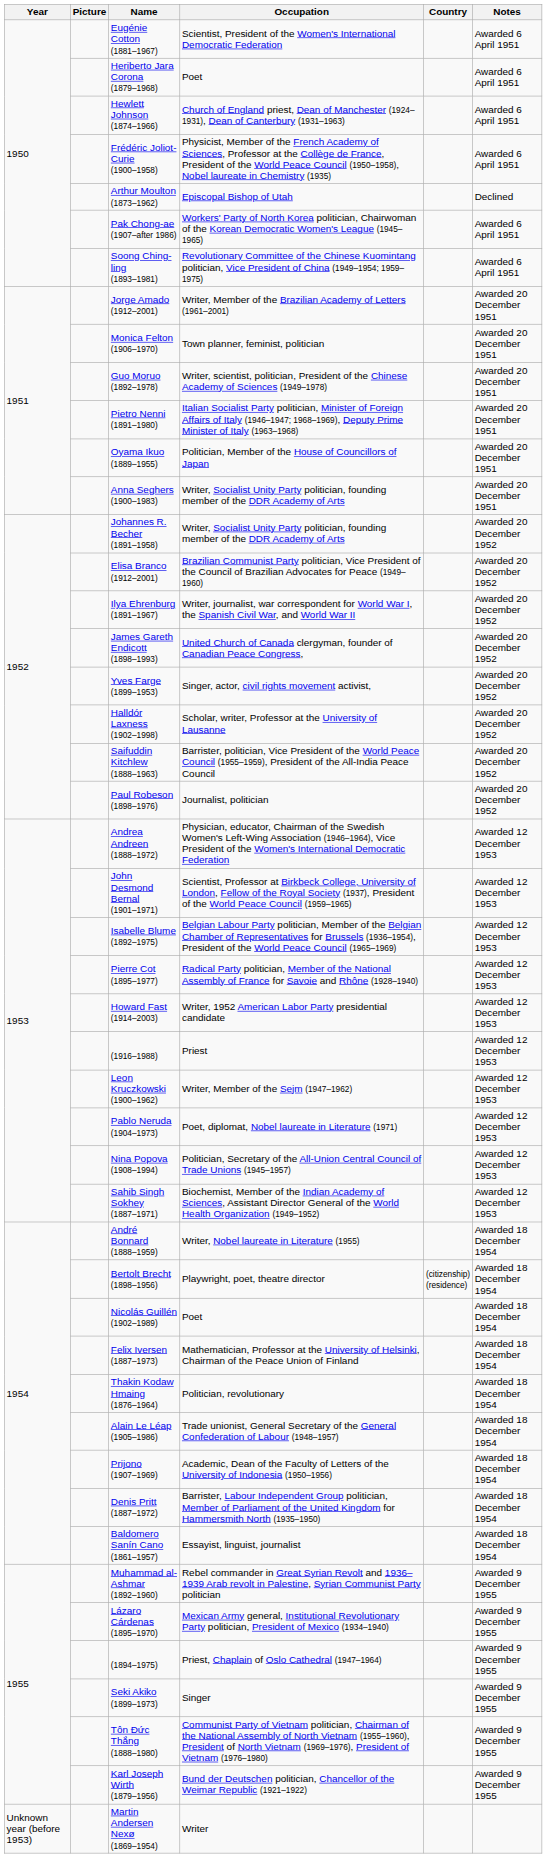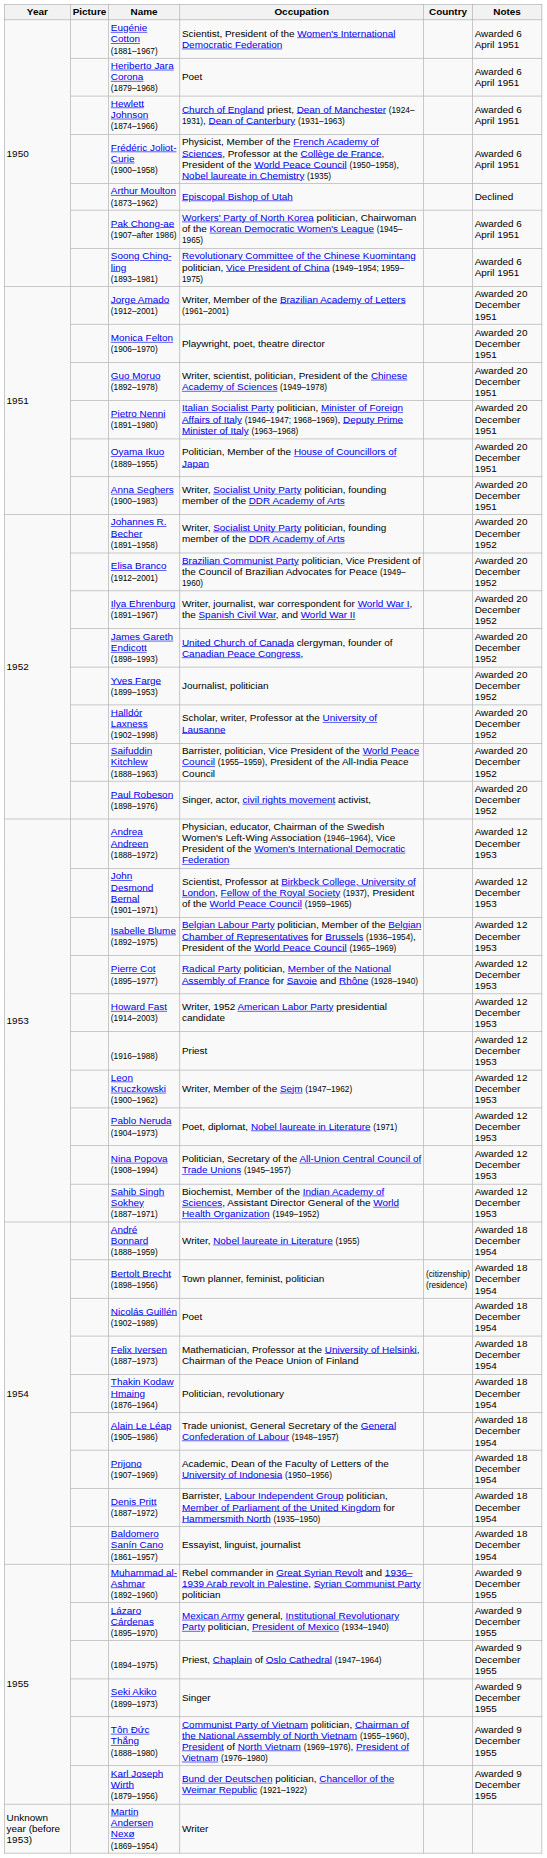 <table class="wikitable sortable">
 <tr>
 <th>Year</th>
 <th>Picture</th>
 <th>Name</th>
 <th>Occupation</th>
 <th>Country</th>
 <th>Notes</th>
 </tr>
 <tr>
 <td rowspan="7">1950</td>
 <td></td>
 <td><a href='#'>Eugénie Cotton</a><br><small>(1881–1967)</small></td>
 <td>Scientist, President of the <a href='#'>Women's International Democratic Federation</a></td>
 <td></td>
 <td>Awarded 6 April 1951</td>
 </tr>
 <tr>
 <td></td>
 <td><a href='#'>Heriberto Jara Corona</a><br><small>(1879–1968)</small></td>
 <td>Poet</td>
 <td></td>
 <td>Awarded 6 April 1951</td>
 </tr>
 <tr>
 <td></td>
 <td><a href='#'>Hewlett Johnson</a><br><small>(1874–1966)</small></td>
 <td><a href='#'>Church of England</a> priest, <a href='#'>Dean of Manchester</a> <small>(1924–1931)</small>, <a href='#'>Dean of Canterbury</a> <small>(1931–1963)</small></td>
 <td></td>
 <td>Awarded 6 April 1951</td>
 </tr>
 <tr>
 <td></td>
 <td><a href='#'>Frédéric Joliot-Curie</a><br><small>(1900–1958)</small></td>
 <td>Physicist, Member of the <a href='#'>French Academy of Sciences</a>, Professor at the <a href='#'>Collège de France</a>, President of the <a href='#'>World Peace Council</a> <small>(1950–1958)</small>, <a href='#'>Nobel laureate in Chemistry</a> <small>(1935)</small></td>
 <td></td>
 <td>Awarded 6 April 1951</td>
 </tr>
 <tr>
 <td></td>
 <td><a href='#'>Arthur Moulton</a><br><small>(1873–1962)</small></td>
 <td><a href='#'>Episcopal Bishop of Utah</a></td>
 <td></td>
 <td>Declined</td>
 </tr>
 <tr>
 <td></td>
 <td><a href='#'>Pak Chong-ae</a><br><small>(1907–after 1986)</small></td>
 <td><a href='#'>Workers' Party of North Korea</a> politician, Chairwoman of the <a href='#'>Korean Democratic Women's League</a> <small>(1945–1965)</small></td>
 <td></td>
 <td>Awarded 6 April 1951</td>
 </tr>
 <tr>
 <td></td>
 <td><a href='#'>Soong Ching-ling</a><br><small>(1893–1981)</small></td>
 <td><a href='#'>Revolutionary Committee of the Chinese Kuomintang</a> politician, <a href='#'>Vice President of China</a> <small>(1949–1954; 1959–1975)</small></td>
 <td></td>
 <td>Awarded 6 April 1951</td>
 </tr>
 <tr>
 <td rowspan="6">1951</td>
 <td></td>
 <td><a href='#'>Jorge Amado</a><br><small>(1912–2001)</small></td>
 <td>Writer, Member of the <a href='#'>Brazilian Academy of Letters</a> <small>(1961–2001)</small></td>
 <td></td>
 <td>Awarded 20 December 1951</td>
 </tr>
 <tr>
 <td></td>
 <td><a href='#'>Monica Felton</a><br><small>(1906–1970)</small></td>
-<td>Town planner, feminist, politician</td>
+<td>Playwright, poet, theatre director</td>
 <td></td>
 <td>Awarded 20 December 1951</td>
 </tr>
 <tr>
 <td></td>
 <td><a href='#'>Guo Moruo</a><br><small>(1892–1978)</small></td>
 <td>Writer, scientist, politician, President of the <a href='#'>Chinese Academy of Sciences</a> <small>(1949–1978)</small></td>
 <td></td>
 <td>Awarded 20 December 1951</td>
 </tr>
 <tr>
 <td></td>
 <td><a href='#'>Pietro Nenni</a><br><small>(1891–1980)</small></td>
 <td><a href='#'>Italian Socialist Party</a> politician, <a href='#'>Minister of Foreign Affairs of Italy</a> <small>(1946–1947; 1968–1969)</small>, <a href='#'>Deputy Prime Minister of Italy</a> <small>(1963–1968)</small></td>
 <td></td>
 <td>Awarded 20 December 1951</td>
 </tr>
 <tr>
 <td></td>
 <td><a href='#'>Oyama Ikuo</a><br><small>(1889–1955)</small></td>
 <td>Politician, Member of the <a href='#'>House of Councillors of Japan</a></td>
 <td></td>
 <td>Awarded 20 December 1951</td>
 </tr>
 <tr>
 <td></td>
 <td><a href='#'>Anna Seghers</a><br><small>(1900–1983)</small></td>
 <td>Writer, <a href='#'>Socialist Unity Party</a> politician, founding member of the <a href='#'>DDR Academy of Arts</a></td>
 <td></td>
 <td>Awarded 20 December 1951</td>
 </tr>
 <tr>
 <td rowspan="8">1952</td>
 <td></td>
 <td><a href='#'>Johannes R. Becher</a><br><small>(1891–1958)</small></td>
 <td>Writer, <a href='#'>Socialist Unity Party</a> politician, founding member of the <a href='#'>DDR Academy of Arts</a></td>
 <td></td>
 <td>Awarded 20 December 1952</td>
 </tr>
 <tr>
 <td></td>
 <td><a href='#'>Elisa Branco</a><br><small>(1912–2001)</small></td>
 <td><a href='#'>Brazilian Communist Party</a> politician, Vice President of the Council of Brazilian Advocates for Peace <small>(1949–1960)</small></td>
 <td></td>
 <td>Awarded 20 December 1952</td>
 </tr>
 <tr>
 <td></td>
 <td><a href='#'>Ilya Ehrenburg</a><br><small>(1891–1967)</small></td>
 <td>Writer, journalist, war correspondent for <a href='#'>World War I</a>, the <a href='#'>Spanish Civil War</a>, and <a href='#'>World War II</a></td>
 <td></td>
 <td>Awarded 20 December 1952</td>
 </tr>
 <tr>
 <td></td>
 <td><a href='#'>James Gareth Endicott</a><br><small>(1898–1993)</small></td>
 <td><a href='#'>United Church of Canada</a> clergyman, founder of <a href='#'>Canadian Peace Congress</a>,</td>
 <td></td>
 <td>Awarded 20 December 1952</td>
 </tr>
 <tr>
 <td></td>
 <td><a href='#'>Yves Farge</a><br><small>(1899–1953)</small></td>
-<td>Singer, actor, <a href='#'>civil rights movement</a> activist,</td>
+<td>Journalist, politician</td>
 <td></td>
 <td>Awarded 20 December 1952</td>
 </tr>
 <tr>
 <td></td>
 <td><a href='#'>Halldór Laxness</a><br><small>(1902–1998)</small></td>
 <td>Scholar, writer, Professor at the <a href='#'>University of Lausanne</a></td>
 <td></td>
 <td>Awarded 20 December 1952</td>
 </tr>
 <tr>
 <td></td>
 <td><a href='#'>Saifuddin Kitchlew</a><br><small>(1888–1963)</small></td>
 <td>Barrister, politician, Vice President of the <a href='#'>World Peace Council</a> <small>(1955–1959)</small>, President of the All-India Peace Council</td>
 <td></td>
 <td>Awarded 20 December 1952</td>
 </tr>
 <tr>
 <td></td>
 <td><a href='#'>Paul Robeson</a><br><small>(1898–1976)</small></td>
-<td>Journalist, politician</td>
+<td>Singer, actor, <a href='#'>civil rights movement</a> activist,</td>
 <td></td>
 <td>Awarded 20 December 1952</td>
 </tr>
 <tr>
 <td rowspan="10">1953</td>
 <td></td>
 <td><a href='#'>Andrea Andreen</a><br><small>(1888–1972)</small></td>
 <td>Physician, educator, Chairman of the Swedish Women's Left-Wing Association <small>(1946–1964)</small>, Vice President of the <a href='#'>Women's International Democratic Federation</a></td>
 <td></td>
 <td>Awarded 12 December 1953</td>
 </tr>
 <tr>
 <td></td>
 <td><a href='#'>John Desmond Bernal</a><br><small>(1901–1971)</small></td>
 <td>Scientist, Professor at <a href='#'>Birkbeck College, University of London</a>, <a href='#'>Fellow of the Royal Society</a> <small>(1937)</small>, President of the <a href='#'>World Peace Council</a> <small>(1959–1965)</small></td>
 <td></td>
 <td>Awarded 12 December 1953</td>
 </tr>
 <tr>
 <td></td>
 <td><a href='#'>Isabelle Blume</a><br><small>(1892–1975)</small></td>
 <td><a href='#'>Belgian Labour Party</a> politician, Member of the <a href='#'>Belgian Chamber of Representatives</a> for <a href='#'>Brussels</a> <small>(1936–1954)</small>, President of the <a href='#'>World Peace Council</a> <small>(1965–1969)</small></td>
 <td></td>
 <td>Awarded 12 December 1953</td>
 </tr>
 <tr>
 <td></td>
 <td><a href='#'>Pierre Cot</a><br><small>(1895–1977)</small></td>
 <td><a href='#'>Radical Party</a> politician, <a href='#'>Member of the National Assembly of France</a> for <a href='#'>Savoie</a> and <a href='#'>Rhône</a> <small>(1928–1940)</small></td>
 <td></td>
 <td>Awarded 12 December 1953</td>
 </tr>
 <tr>
 <td></td>
 <td><a href='#'>Howard Fast</a><br><small>(1914–2003)</small></td>
 <td>Writer, 1952 <a href='#'>American Labor Party</a> presidential candidate</td>
 <td></td>
 <td>Awarded 12 December 1953</td>
 </tr>
 <tr>
 <td></td>
 <td><br><small>(1916–1988)</small></td>
 <td>Priest</td>
 <td></td>
 <td>Awarded 12 December 1953</td>
 </tr>
 <tr>
 <td></td>
 <td><a href='#'>Leon Kruczkowski</a><br><small>(1900–1962)</small></td>
 <td>Writer, Member of the <a href='#'>Sejm</a> <small>(1947–1962)</small></td>
 <td></td>
 <td>Awarded 12 December 1953</td>
 </tr>
 <tr>
 <td></td>
 <td><a href='#'>Pablo Neruda</a><br><small>(1904–1973)</small></td>
 <td>Poet, diplomat, <a href='#'>Nobel laureate in Literature</a> <small>(1971)</small></td>
 <td></td>
 <td>Awarded 12 December 1953</td>
 </tr>
 <tr>
 <td></td>
 <td><a href='#'>Nina Popova</a><br><small>(1908–1994)</small></td>
 <td>Politician, Secretary of the <a href='#'>All-Union Central Council of Trade Unions</a> <small>(1945–1957)</small></td>
 <td></td>
 <td>Awarded 12 December 1953</td>
 </tr>
 <tr>
 <td></td>
 <td><a href='#'>Sahib Singh Sokhey</a><br><small>(1887–1971)</small></td>
 <td>Biochemist, Member of the <a href='#'>Indian Academy of Sciences</a>, Assistant Director General of the <a href='#'>World Health Organization</a> <small>(1949–1952)</small></td>
 <td></td>
 <td>Awarded 12 December 1953</td>
 </tr>
 <tr>
 <td rowspan="9">1954</td>
 <td></td>
 <td><a href='#'>André Bonnard</a><br><small>(1888–1959)</small></td>
 <td>Writer, <a href='#'>Nobel laureate in Literature</a> <small>(1955)</small></td>
 <td></td>
 <td>Awarded 18 December 1954</td>
 </tr>
 <tr>
 <td></td>
 <td><a href='#'>Bertolt Brecht</a><br><small>(1898–1956)</small></td>
-<td>Playwright, poet, theatre director</td>
+<td>Town planner, feminist, politician</td>
 <td> <small>(citizenship)</small><br> <small>(residence)</small></td>
 <td>Awarded 18 December 1954</td>
 </tr>
 <tr>
 <td></td>
 <td><a href='#'>Nicolás Guillén</a><br><small>(1902–1989)</small></td>
 <td>Poet</td>
 <td></td>
 <td>Awarded 18 December 1954</td>
 </tr>
 <tr>
 <td></td>
 <td><a href='#'>Felix Iversen</a><br><small>(1887–1973)</small></td>
 <td>Mathematician, Professor at the <a href='#'>University of Helsinki</a>, Chairman of the Peace Union of Finland</td>
 <td></td>
 <td>Awarded 18 December 1954</td>
 </tr>
 <tr>
 <td></td>
 <td><a href='#'>Thakin Kodaw Hmaing</a><br><small>(1876–1964)</small></td>
 <td>Politician, revolutionary</td>
 <td></td>
 <td>Awarded 18 December 1954</td>
 </tr>
 <tr>
 <td></td>
 <td><a href='#'>Alain Le Léap</a><br><small>(1905–1986)</small></td>
 <td>Trade unionist, General Secretary of the <a href='#'>General Confederation of Labour</a> <small>(1948–1957)</small></td>
 <td></td>
 <td>Awarded 18 December 1954</td>
 </tr>
 <tr>
 <td></td>
 <td><a href='#'>Prijono</a><br><small>(1907–1969)</small></td>
 <td>Academic, Dean of the Faculty of Letters of the <a href='#'>University of Indonesia</a> <small>(1950–1956)</small></td>
 <td></td>
 <td>Awarded 18 December 1954</td>
 </tr>
 <tr>
 <td></td>
 <td><a href='#'>Denis Pritt</a><br><small>(1887–1972)</small></td>
 <td>Barrister, <a href='#'>Labour Independent Group</a> politician, <a href='#'>Member of Parliament of the United Kingdom</a> for <a href='#'>Hammersmith North</a> <small>(1935–1950)</small></td>
 <td></td>
 <td>Awarded 18 December 1954</td>
 </tr>
 <tr>
 <td></td>
 <td><a href='#'>Baldomero Sanín Cano</a><br><small>(1861–1957)</small></td>
 <td>Essayist, linguist, journalist</td>
 <td></td>
 <td>Awarded 18 December 1954</td>
 </tr>
 <tr>
 <td rowspan="6">1955</td>
 <td></td>
 <td><a href='#'>Muhammad al-Ashmar</a><br><small>(1892–1960)</small></td>
 <td>Rebel commander in <a href='#'>Great Syrian Revolt</a> and <a href='#'>1936–1939 Arab revolt in Palestine</a>, <a href='#'>Syrian Communist Party</a> politician</td>
 <td></td>
 <td>Awarded 9 December 1955</td>
 </tr>
 <tr>
 <td></td>
 <td><a href='#'>Lázaro Cárdenas</a><br><small>(1895–1970)</small></td>
 <td><a href='#'>Mexican Army</a> general, <a href='#'>Institutional Revolutionary Party</a> politician, <a href='#'>President of Mexico</a> <small>(1934–1940)</small></td>
 <td></td>
 <td>Awarded 9 December 1955</td>
 </tr>
 <tr>
 <td></td>
 <td><br><small>(1894–1975)</small></td>
 <td>Priest, <a href='#'>Chaplain</a> of <a href='#'>Oslo Cathedral</a> <small>(1947–1964)</small></td>
 <td></td>
 <td>Awarded 9 December 1955</td>
 </tr>
 <tr>
 <td></td>
 <td><a href='#'>Seki Akiko</a><br><small>(1899–1973)</small></td>
 <td>Singer</td>
 <td></td>
 <td>Awarded 9 December 1955</td>
 </tr>
 <tr>
 <td></td>
 <td><a href='#'>Tôn Đức Thắng</a><br><small>(1888–1980)</small></td>
 <td><a href='#'>Communist Party of Vietnam</a> politician, <a href='#'>Chairman of the National Assembly of North Vietnam</a> <small>(1955–1960)</small>, <a href='#'>President</a> of <a href='#'>North Vietnam</a> <small>(1969–1976)</small>, <a href='#'>President of Vietnam</a> <small>(1976–1980)</small></td>
 <td></td>
 <td>Awarded 9 December 1955</td>
 </tr>
 <tr>
 <td></td>
 <td><a href='#'>Karl Joseph Wirth</a><br><small>(1879–1956)</small></td>
 <td><a href='#'>Bund der Deutschen</a> politician, <a href='#'>Chancellor of the Weimar Republic</a> <small>(1921–1922)</small></td>
 <td></td>
 <td>Awarded 9 December 1955</td>
 </tr>
 <tr>
 <td>Unknown year (before 1953)</td>
 <td></td>
 <td><a href='#'>Martin Andersen Nexø</a><br><small>(1869–1954)</small></td>
 <td>Writer</td>
 <td></td>
 <td></td>
 </tr>
 </table>
